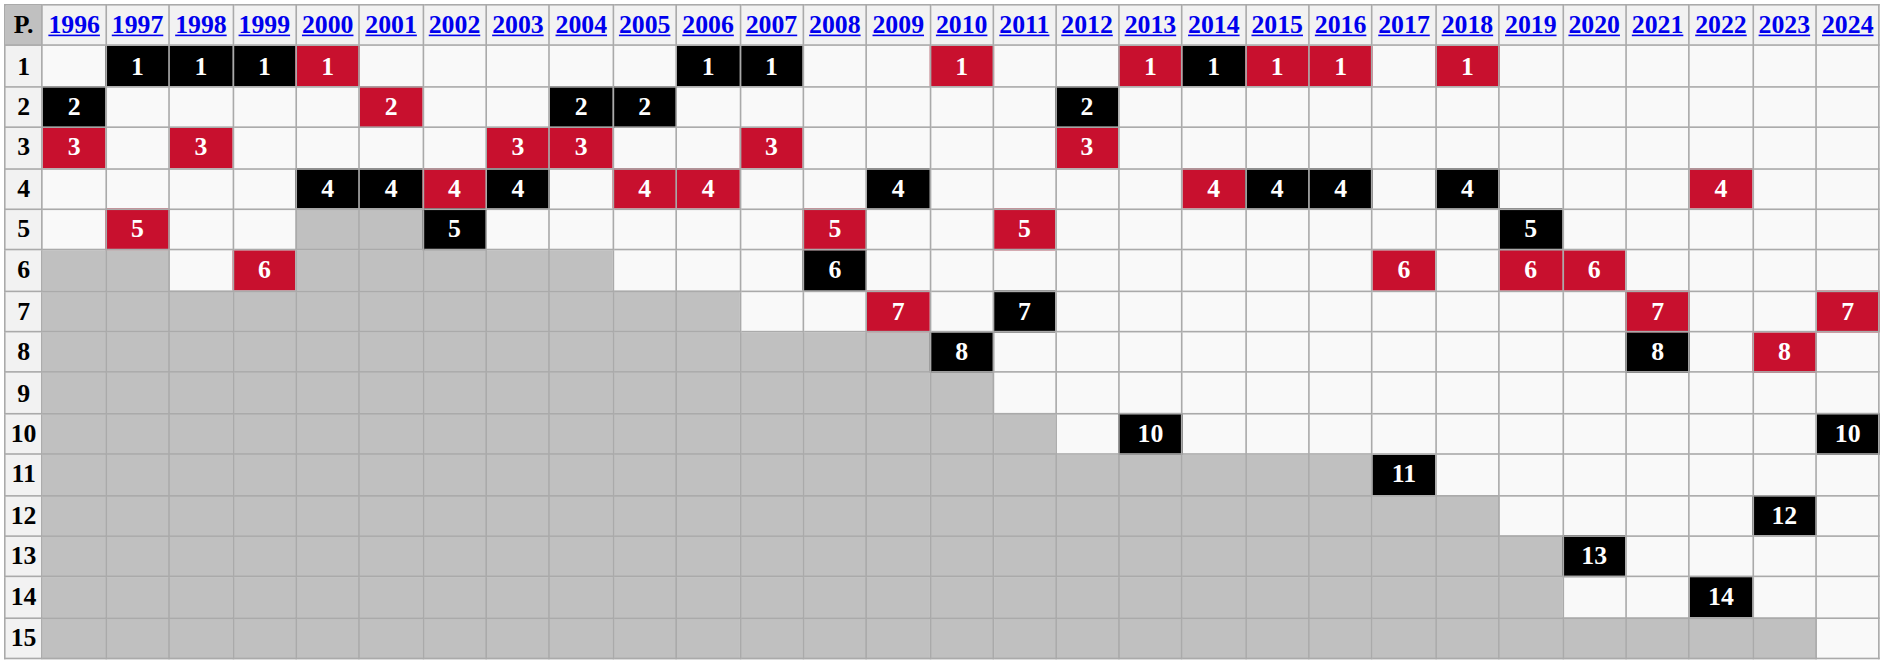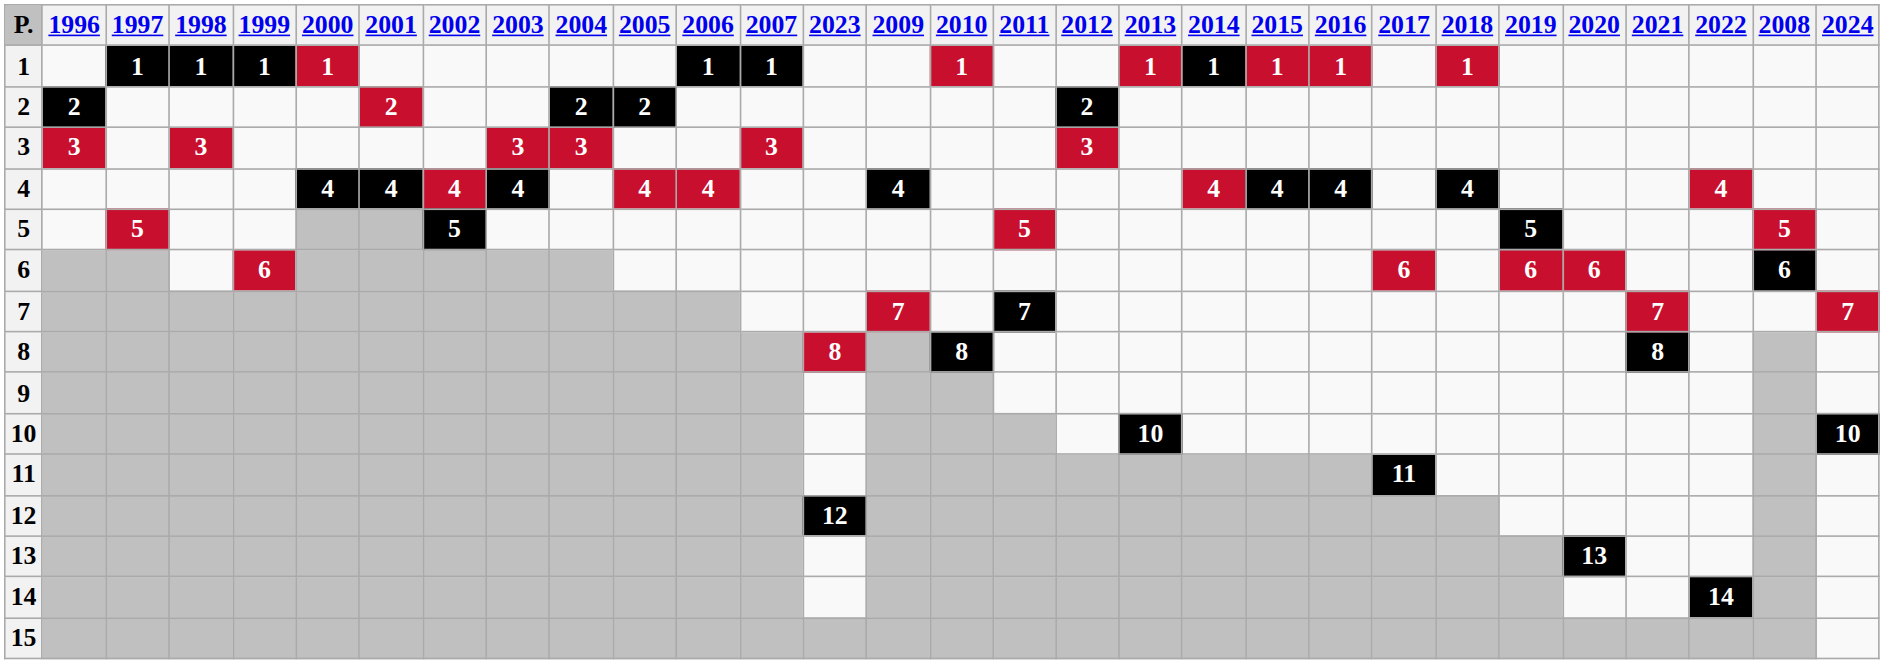 <table class="wikitable nowrap" style="text-align: center; font-size:100%">
 <tr>
 <th style="background:#c0c0c0">P.</th>
 <th><a href='#'>1996</a></th>
 <th><a href='#'>1997</a></th>
 <th><a href='#'>1998</a></th>
 <th><a href='#'>1999</a></th>
 <th><a href='#'>2000</a></th>
 <th><a href='#'>2001</a></th>
 <th><a href='#'>2002</a></th>
 <th><a href='#'>2003</a></th>
 <th><a href='#'>2004</a></th>
 <th><a href='#'>2005</a></th>
 <th><a href='#'>2006</a></th>
 <th><a href='#'>2007</a></th>
-<th><a href='#'>2008</a></th>
+<th><a href='#'>2023</a></th>
 <th><a href='#'>2009</a></th>
 <th><a href='#'>2010</a></th>
 <th><a href='#'>2011</a></th>
 <th><a href='#'>2012</a></th>
 <th><a href='#'>2013</a></th>
 <th><a href='#'>2014</a></th>
 <th><a href='#'>2015</a></th>
 <th><a href='#'>2016</a></th>
 <th><a href='#'>2017</a></th>
 <th><a href='#'>2018</a></th>
 <th><a href='#'>2019</a></th>
 <th><a href='#'>2020</a></th>
 <th><a href='#'>2021</a></th>
 <th><a href='#'>2022</a></th>
-<th><a href='#'>2023</a></th>
+<th><a href='#'>2008</a></th>
 <th><a href='#'>2024</a></th>
 </tr>
 <tr>
 <th>1</th>
 <td></td>
 <td style="background:#000000;color:white;"><strong>1</strong></td>
 <td style="background:#000000;color:white;"><strong>1</strong></td>
 <td style="background:#000000;color:white;"><strong>1</strong></td>
 <td style="background:#C8102E;color:white;"><strong>1</strong></td>
 <td></td>
 <td></td>
 <td></td>
 <td></td>
 <td></td>
 <td style="background:#000000;color:white;"><strong>1</strong></td>
 <td style="background:#000000;color:white;"><strong>1</strong></td>
 <td></td>
 <td></td>
 <td style="background:#C8102E;color:white;"><strong>1</strong></td>
 <td></td>
 <td></td>
 <td style="background:#C8102E;color:white;"><strong>1</strong></td>
 <td style="background:#000000;color:white;"><strong>1</strong></td>
 <td style="background:#C8102E;color:white;"><strong>1</strong></td>
 <td style="background:#C8102E;color:white;"><strong>1</strong></td>
 <td></td>
 <td style="background:#C8102E;color:white;"><strong>1</strong></td>
 <td></td>
 <td></td>
 <td></td>
 <td></td>
 <td></td>
 <td></td>
 </tr>
 <tr>
 <th>2</th>
 <td style="background:#000000;color:white;"><strong>2</strong></td>
 <td></td>
 <td></td>
 <td></td>
 <td></td>
 <td style="background:#C8102E;color:white;"><strong>2</strong></td>
 <td></td>
 <td></td>
 <td style="background:#000000;color:white;"><strong>2</strong></td>
 <td style="background:#000000;color:white;"><strong>2</strong></td>
 <td></td>
 <td></td>
 <td></td>
 <td></td>
 <td></td>
 <td></td>
 <td style="background:#000000;color:white;"><strong>2</strong></td>
 <td></td>
 <td></td>
 <td></td>
 <td></td>
 <td></td>
 <td></td>
 <td></td>
 <td></td>
 <td></td>
 <td></td>
 <td></td>
 <td></td>
 </tr>
 <tr>
 <th>3</th>
 <td style="background:#C8102E;color:white;"><strong>3</strong></td>
 <td></td>
 <td style="background:#C8102E;color:white;"><strong>3</strong></td>
 <td></td>
 <td></td>
 <td></td>
 <td></td>
 <td style="background:#C8102E;color:white;"><strong>3</strong></td>
 <td style="background:#C8102E;color:white;"><strong>3</strong></td>
 <td></td>
 <td></td>
 <td style="background:#C8102E;color:white;"><strong>3</strong></td>
 <td></td>
 <td></td>
 <td></td>
 <td></td>
 <td style="background:#C8102E;color:white;"><strong>3</strong></td>
 <td></td>
 <td></td>
 <td></td>
 <td></td>
 <td></td>
 <td></td>
 <td></td>
 <td></td>
 <td></td>
 <td></td>
 <td></td>
 <td></td>
 </tr>
 <tr>
 <th>4</th>
 <td></td>
 <td></td>
 <td></td>
 <td></td>
 <td style="background:#000000;color:white;"><strong>4</strong></td>
 <td style="background:#000000;color:white;"><strong>4</strong></td>
 <td style="background:#C8102E;color:white;"><strong>4</strong></td>
 <td style="background:#000000;color:white;"><strong>4</strong></td>
 <td></td>
 <td style="background:#C8102E;color:white;"><strong>4</strong></td>
 <td style="background:#C8102E;color:white;"><strong>4</strong></td>
 <td></td>
 <td></td>
 <td style="background:#000000;color:white;"><strong>4</strong></td>
 <td></td>
 <td></td>
 <td></td>
 <td></td>
 <td style="background:#C8102E;color:white;"><strong>4</strong></td>
 <td style="background:#000000;color:white;"><strong>4</strong></td>
 <td style="background:#000000;color:white;"><strong>4</strong></td>
 <td></td>
 <td style="background:#000000;color:white;"><strong>4</strong></td>
 <td></td>
 <td></td>
 <td></td>
 <td style="background:#C8102E;color:white;"><strong>4</strong></td>
 <td></td>
 <td></td>
 </tr>
 <tr>
 <th>5</th>
 <td></td>
 <td style="background:#C8102E;color:white;"><strong>5</strong></td>
 <td></td>
 <td></td>
 <td style="background:#c0c0c0"></td>
 <td style="background:#c0c0c0"></td>
 <td style="background:#000000;color:white;"><strong>5</strong></td>
 <td></td>
 <td></td>
 <td></td>
 <td></td>
 <td></td>
-<td style="background:#C8102E;color:white;"><strong>5</strong></td>
+<td></td>
 <td></td>
 <td></td>
 <td style="background:#C8102E;color:white;"><strong>5</strong></td>
 <td></td>
 <td></td>
 <td></td>
 <td></td>
 <td></td>
 <td></td>
 <td></td>
 <td style="background:#000000;color:white;"><strong>5</strong></td>
 <td></td>
 <td></td>
 <td></td>
-<td></td>
+<td style="background:#C8102E;color:white;"><strong>5</strong></td>
 <td></td>
 </tr>
 <tr>
 <th>6</th>
 <td style="background:#c0c0c0"></td>
 <td style="background:#c0c0c0"></td>
 <td></td>
 <td style="background:#C8102E;color:white;"><strong>6</strong></td>
 <td style="background:#c0c0c0"></td>
 <td style="background:#c0c0c0"></td>
 <td style="background:#c0c0c0"></td>
 <td style="background:#c0c0c0"></td>
 <td style="background:#c0c0c0"></td>
 <td></td>
 <td></td>
 <td></td>
-<td style="background:#000000;color:white;"><strong>6</strong></td>
+<td></td>
 <td></td>
 <td></td>
 <td></td>
 <td></td>
 <td></td>
 <td></td>
 <td></td>
 <td></td>
 <td style="background:#C8102E;color:white;"><strong>6</strong></td>
 <td></td>
 <td style="background:#C8102E;color:white;"><strong>6</strong></td>
 <td style="background:#C8102E;color:white;"><strong>6</strong></td>
 <td></td>
 <td></td>
-<td></td>
+<td style="background:#000000;color:white;"><strong>6</strong></td>
 <td></td>
 </tr>
 <tr>
 <th>7</th>
 <td style="background:#c0c0c0"></td>
 <td style="background:#c0c0c0"></td>
 <td style="background:#c0c0c0"></td>
 <td style="background:#c0c0c0"></td>
 <td style="background:#c0c0c0"></td>
 <td style="background:#c0c0c0"></td>
 <td style="background:#c0c0c0"></td>
 <td style="background:#c0c0c0"></td>
 <td style="background:#c0c0c0"></td>
 <td style="background:#c0c0c0"></td>
 <td style="background:#c0c0c0"></td>
 <td></td>
 <td></td>
 <td style="background:#C8102E;color:white;"><strong>7</strong></td>
 <td></td>
 <td style="background:#000000;color:white;"><strong>7</strong></td>
 <td></td>
 <td></td>
 <td></td>
 <td></td>
 <td></td>
 <td></td>
 <td></td>
 <td></td>
 <td></td>
 <td style="background:#C8102E;color:white;"><strong>7</strong></td>
 <td></td>
 <td></td>
 <td style="background:#C8102E;color:white;"><strong>7</strong></td>
 </tr>
 <tr>
 <th>8</th>
 <td style="background:#c0c0c0"></td>
 <td style="background:#c0c0c0"></td>
 <td style="background:#c0c0c0"></td>
 <td style="background:#c0c0c0"></td>
 <td style="background:#c0c0c0"></td>
 <td style="background:#c0c0c0"></td>
 <td style="background:#c0c0c0"></td>
 <td style="background:#c0c0c0"></td>
 <td style="background:#c0c0c0"></td>
 <td style="background:#c0c0c0"></td>
 <td style="background:#c0c0c0"></td>
 <td style="background:#c0c0c0"></td>
-<td style="background:#c0c0c0"></td>
+<td style="background:#C8102E;color:white;"><strong>8</strong></td>
 <td style="background:#c0c0c0"></td>
 <td style="background:#000000;color:white;"><strong>8</strong></td>
 <td></td>
 <td></td>
 <td></td>
 <td></td>
 <td></td>
 <td></td>
 <td></td>
 <td></td>
 <td></td>
 <td></td>
 <td style="background:#000000;color:white;"><strong>8</strong></td>
 <td></td>
-<td style="background:#C8102E;color:white;"><strong>8</strong></td>
+<td style="background:#c0c0c0"></td>
 <td></td>
 </tr>
 <tr>
 <th>9</th>
 <td style="background:#c0c0c0"></td>
 <td style="background:#c0c0c0"></td>
 <td style="background:#c0c0c0"></td>
 <td style="background:#c0c0c0"></td>
 <td style="background:#c0c0c0"></td>
 <td style="background:#c0c0c0"></td>
 <td style="background:#c0c0c0"></td>
 <td style="background:#c0c0c0"></td>
 <td style="background:#c0c0c0"></td>
 <td style="background:#c0c0c0"></td>
 <td style="background:#c0c0c0"></td>
 <td style="background:#c0c0c0"></td>
-<td style="background:#c0c0c0"></td>
+<td></td>
 <td style="background:#c0c0c0"></td>
 <td style="background:#c0c0c0"></td>
 <td></td>
 <td></td>
 <td></td>
 <td></td>
 <td></td>
 <td></td>
 <td></td>
 <td></td>
 <td></td>
 <td></td>
 <td></td>
 <td></td>
-<td></td>
+<td style="background:#c0c0c0"></td>
 <td></td>
 </tr>
 <tr>
 <th>10</th>
 <td style="background:#c0c0c0"></td>
 <td style="background:#c0c0c0"></td>
 <td style="background:#c0c0c0"></td>
 <td style="background:#c0c0c0"></td>
 <td style="background:#c0c0c0"></td>
 <td style="background:#c0c0c0"></td>
 <td style="background:#c0c0c0"></td>
 <td style="background:#c0c0c0"></td>
 <td style="background:#c0c0c0"></td>
 <td style="background:#c0c0c0"></td>
 <td style="background:#c0c0c0"></td>
 <td style="background:#c0c0c0"></td>
-<td style="background:#c0c0c0"></td>
+<td></td>
 <td style="background:#c0c0c0"></td>
 <td style="background:#c0c0c0"></td>
 <td style="background:#c0c0c0"></td>
 <td></td>
 <td style="background:#000000;color:white;"><strong>10</strong></td>
 <td></td>
 <td></td>
 <td></td>
 <td></td>
 <td></td>
 <td></td>
 <td></td>
 <td></td>
 <td></td>
-<td></td>
+<td style="background:#c0c0c0"></td>
 <td style="background:#000000;color:white;"><strong>10</strong></td>
 </tr>
 <tr>
 <th>11</th>
 <td style="background:#c0c0c0"></td>
 <td style="background:#c0c0c0"></td>
 <td style="background:#c0c0c0"></td>
 <td style="background:#c0c0c0"></td>
 <td style="background:#c0c0c0"></td>
 <td style="background:#c0c0c0"></td>
 <td style="background:#c0c0c0"></td>
 <td style="background:#c0c0c0"></td>
 <td style="background:#c0c0c0"></td>
 <td style="background:#c0c0c0"></td>
 <td style="background:#c0c0c0"></td>
 <td style="background:#c0c0c0"></td>
-<td style="background:#c0c0c0"></td>
+<td></td>
 <td style="background:#c0c0c0"></td>
 <td style="background:#c0c0c0"></td>
 <td style="background:#c0c0c0"></td>
 <td style="background:#c0c0c0"></td>
 <td style="background:#c0c0c0"></td>
 <td style="background:#c0c0c0"></td>
 <td style="background:#c0c0c0"></td>
 <td style="background:#c0c0c0"></td>
 <td style="background:#000000;color:white;"><strong>11</strong></td>
 <td></td>
 <td></td>
 <td></td>
 <td></td>
 <td></td>
-<td></td>
+<td style="background:#c0c0c0"></td>
 <td></td>
 </tr>
 <tr>
 <th>12</th>
 <td style="background:#c0c0c0"></td>
 <td style="background:#c0c0c0"></td>
 <td style="background:#c0c0c0"></td>
 <td style="background:#c0c0c0"></td>
 <td style="background:#c0c0c0"></td>
 <td style="background:#c0c0c0"></td>
 <td style="background:#c0c0c0"></td>
 <td style="background:#c0c0c0"></td>
 <td style="background:#c0c0c0"></td>
 <td style="background:#c0c0c0"></td>
 <td style="background:#c0c0c0"></td>
 <td style="background:#c0c0c0"></td>
-<td style="background:#c0c0c0"></td>
+<td style="background:#000000;color:white;"><strong>12</strong></td>
 <td style="background:#c0c0c0"></td>
 <td style="background:#c0c0c0"></td>
 <td style="background:#c0c0c0"></td>
 <td style="background:#c0c0c0"></td>
 <td style="background:#c0c0c0"></td>
 <td style="background:#c0c0c0"></td>
 <td style="background:#c0c0c0"></td>
 <td style="background:#c0c0c0"></td>
 <td style="background:#c0c0c0"></td>
 <td style="background:#c0c0c0"></td>
 <td></td>
 <td></td>
 <td></td>
 <td></td>
-<td style="background:#000000;color:white;"><strong>12</strong></td>
+<td style="background:#c0c0c0"></td>
 <td></td>
 </tr>
 <tr>
 <th>13</th>
 <td style="background:#c0c0c0"></td>
 <td style="background:#c0c0c0"></td>
 <td style="background:#c0c0c0"></td>
 <td style="background:#c0c0c0"></td>
 <td style="background:#c0c0c0"></td>
 <td style="background:#c0c0c0"></td>
 <td style="background:#c0c0c0"></td>
 <td style="background:#c0c0c0"></td>
 <td style="background:#c0c0c0"></td>
 <td style="background:#c0c0c0"></td>
 <td style="background:#c0c0c0"></td>
 <td style="background:#c0c0c0"></td>
-<td style="background:#c0c0c0"></td>
+<td></td>
 <td style="background:#c0c0c0"></td>
 <td style="background:#c0c0c0"></td>
 <td style="background:#c0c0c0"></td>
 <td style="background:#c0c0c0"></td>
 <td style="background:#c0c0c0"></td>
 <td style="background:#c0c0c0"></td>
 <td style="background:#c0c0c0"></td>
 <td style="background:#c0c0c0"></td>
 <td style="background:#c0c0c0"></td>
 <td style="background:#c0c0c0"></td>
 <td style="background:#c0c0c0"></td>
 <td style="background:#000000;color:white;"><strong>13</strong></td>
 <td></td>
 <td></td>
-<td></td>
+<td style="background:#c0c0c0"></td>
 <td></td>
 </tr>
 <tr>
 <th>14</th>
 <td style="background:#c0c0c0"></td>
 <td style="background:#c0c0c0"></td>
 <td style="background:#c0c0c0"></td>
 <td style="background:#c0c0c0"></td>
 <td style="background:#c0c0c0"></td>
 <td style="background:#c0c0c0"></td>
 <td style="background:#c0c0c0"></td>
 <td style="background:#c0c0c0"></td>
 <td style="background:#c0c0c0"></td>
 <td style="background:#c0c0c0"></td>
 <td style="background:#c0c0c0"></td>
 <td style="background:#c0c0c0"></td>
-<td style="background:#c0c0c0"></td>
+<td></td>
 <td style="background:#c0c0c0"></td>
 <td style="background:#c0c0c0"></td>
 <td style="background:#c0c0c0"></td>
 <td style="background:#c0c0c0"></td>
 <td style="background:#c0c0c0"></td>
 <td style="background:#c0c0c0"></td>
 <td style="background:#c0c0c0"></td>
 <td style="background:#c0c0c0"></td>
 <td style="background:#c0c0c0"></td>
 <td style="background:#c0c0c0"></td>
 <td style="background:#c0c0c0"></td>
 <td></td>
 <td></td>
 <td style="background:#000000;color:white;"><strong>14</strong></td>
-<td></td>
+<td style="background:#c0c0c0"></td>
 <td></td>
 </tr>
 <tr>
 <th>15</th>
 <td style="background:#c0c0c0"></td>
 <td style="background:#c0c0c0"></td>
 <td style="background:#c0c0c0"></td>
 <td style="background:#c0c0c0"></td>
 <td style="background:#c0c0c0"></td>
 <td style="background:#c0c0c0"></td>
 <td style="background:#c0c0c0"></td>
 <td style="background:#c0c0c0"></td>
 <td style="background:#c0c0c0"></td>
 <td style="background:#c0c0c0"></td>
 <td style="background:#c0c0c0"></td>
 <td style="background:#c0c0c0"></td>
 <td style="background:#c0c0c0"></td>
 <td style="background:#c0c0c0"></td>
 <td style="background:#c0c0c0"></td>
 <td style="background:#c0c0c0"></td>
 <td style="background:#c0c0c0"></td>
 <td style="background:#c0c0c0"></td>
 <td style="background:#c0c0c0"></td>
 <td style="background:#c0c0c0"></td>
 <td style="background:#c0c0c0"></td>
 <td style="background:#c0c0c0"></td>
 <td style="background:#c0c0c0"></td>
 <td style="background:#c0c0c0"></td>
 <td style="background:#c0c0c0"></td>
 <td style="background:#c0c0c0"></td>
 <td style="background:#c0c0c0"></td>
 <td style="background:#c0c0c0"></td>
 <td></td>
 </tr>
 </table>
